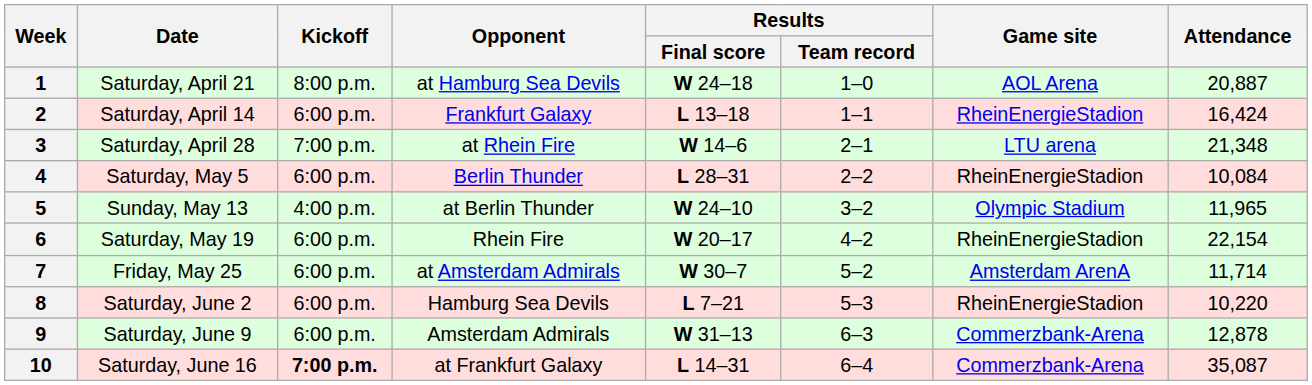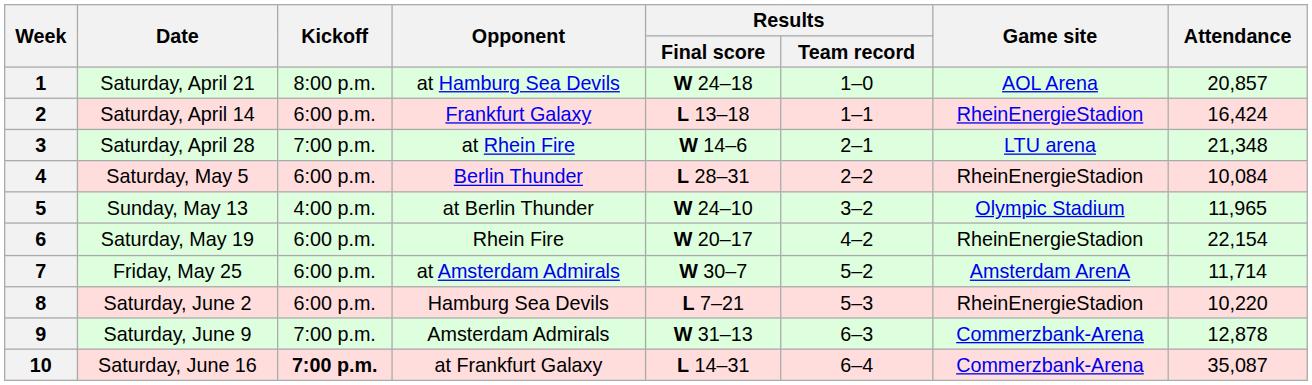 <table class="wikitable" style="font-size:95%; text-align:center; width:66em">
 <tr>
 <th rowspan="2">Week</th>
 <th rowspan="2">Date</th>
 <th rowspan="2">Kickoff </th>
 <th rowspan="2">Opponent</th>
 <th colspan="2">Results</th>
 <th rowspan="2">Game site</th>
 <th rowspan="2">Attendance</th>
 </tr>
 <tr>
 <th>Final score</th>
 <th>Team record</th>
 </tr>
 <tr bgcolor="#DDFFDD">
 <th>1</th>
 <td>Saturday, April 21</td>
 <td>8:00 p.m.</td>
 <td>at <a href='#'>Hamburg Sea Devils</a></td>
 <td><strong>W</strong> 24–18</td>
 <td>1–0</td>
 <td><a href='#'>AOL Arena</a></td>
-<td>20,887</td>
+<td>20,857</td>
 </tr>
 <tr bgcolor="#FFDDDD">
 <th>2</th>
 <td>Saturday, April 14</td>
 <td>6:00 p.m.</td>
 <td><a href='#'>Frankfurt Galaxy</a></td>
 <td><strong>L</strong> 13–18</td>
 <td>1–1</td>
 <td><a href='#'>RheinEnergieStadion</a></td>
 <td>16,424</td>
 </tr>
 <tr bgcolor="#DDFFDD">
 <th>3</th>
 <td>Saturday, April 28</td>
 <td>7:00 p.m.</td>
 <td>at <a href='#'>Rhein Fire</a></td>
 <td><strong>W</strong> 14–6</td>
 <td>2–1</td>
 <td><a href='#'>LTU arena</a></td>
 <td>21,348</td>
 </tr>
 <tr bgcolor="#FFDDDD">
 <th>4</th>
 <td>Saturday, May 5</td>
 <td>6:00 p.m.</td>
 <td><a href='#'>Berlin Thunder</a></td>
 <td><strong>L</strong> 28–31</td>
 <td>2–2</td>
 <td>RheinEnergieStadion</td>
 <td>10,084</td>
 </tr>
 <tr bgcolor="#DDFFDD">
 <th>5</th>
 <td>Sunday, May 13</td>
 <td>4:00 p.m.</td>
 <td>at Berlin Thunder</td>
 <td><strong>W</strong> 24–10</td>
 <td>3–2</td>
 <td><a href='#'>Olympic Stadium</a></td>
 <td>11,965</td>
 </tr>
 <tr bgcolor="#DDFFDD">
 <th>6</th>
 <td>Saturday, May 19</td>
 <td>6:00 p.m.</td>
 <td>Rhein Fire</td>
 <td><strong>W</strong> 20–17</td>
 <td>4–2</td>
 <td>RheinEnergieStadion</td>
 <td>22,154</td>
 </tr>
 <tr bgcolor="#DDFFDD">
 <th>7</th>
 <td>Friday, May 25</td>
 <td>6:00 p.m.</td>
 <td>at <a href='#'>Amsterdam Admirals</a></td>
 <td><strong>W</strong> 30–7</td>
 <td>5–2</td>
 <td><a href='#'>Amsterdam ArenA</a></td>
 <td>11,714</td>
 </tr>
 <tr bgcolor="#FFDDDD">
 <th>8</th>
 <td>Saturday, June 2</td>
 <td>6:00 p.m.</td>
 <td>Hamburg Sea Devils</td>
 <td><strong>L</strong> 7–21</td>
 <td>5–3</td>
 <td>RheinEnergieStadion</td>
 <td>10,220</td>
 </tr>
 <tr bgcolor="#DDFFDD">
 <th>9</th>
 <td>Saturday, June 9</td>
-<td>6:00 p.m.</td>
+<td>7:00 p.m.</td>
 <td>Amsterdam Admirals</td>
 <td><strong>W</strong> 31–13</td>
 <td>6–3</td>
 <td><a href='#'>Commerzbank-Arena</a></td>
 <td>12,878</td>
 </tr>
 <tr bgcolor="#FFDDDD">
 <th>10</th>
 <td>Saturday, June 16</td>
 <td><strong>7:00 p.m.</strong></td>
 <td>at Frankfurt Galaxy</td>
 <td><strong>L</strong> 14–31</td>
 <td>6–4</td>
 <td><a href='#'>Commerzbank-Arena</a></td>
 <td>35,087</td>
 </tr>
 </table>
